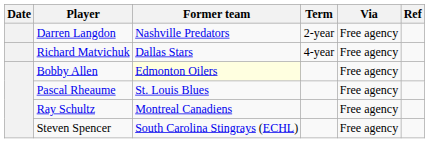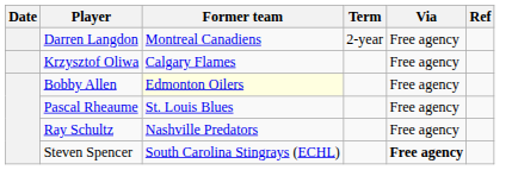 <table class="wikitable plainrowheaders">
 <tr style="background:#ddd; text-align:center;">
 <th>Date</th>
 <th>Player</th>
 <th>Former team</th>
 <th>Term</th>
 <th>Via</th>
 <th>Ref</th>
 </tr>
 <tr>
 <th scope="row"></th>
 <td><a href='#'>Darren Langdon</a></td>
-<td><a href='#'>Nashville Predators</a></td>
+<td><a href='#'>Montreal Canadiens</a></td>
 <td>2-year</td>
 <td>Free agency</td>
 <td></td>
 </tr>
 <tr>
 <th scope="row"></th>
-<td><a href='#'>Richard Matvichuk</a></td>
-<td><a href='#'>Dallas Stars</a></td>
-<td>4-year</td>
+<td><a href='#'>Krzysztof Oliwa</a></td>
+<td><a href='#'>Calgary Flames</a></td>
+<td></td>
 <td>Free agency</td>
 <td></td>
 </tr>
 <tr>
 <th scope="row" rowspan=4></th>
 <td><a href='#'>Bobby Allen</a></td>
 <td style="background: lightyellow;"><a href='#'>Edmonton Oilers</a></td>
 <td></td>
 <td>Free agency</td>
 <td></td>
 </tr>
 <tr>
 <td><a href='#'>Pascal Rheaume</a></td>
 <td><a href='#'>St. Louis Blues</a></td>
 <td></td>
 <td>Free agency</td>
 <td></td>
 </tr>
 <tr>
 <td><a href='#'>Ray Schultz</a></td>
-<td><a href='#'>Montreal Canadiens</a></td>
+<td><a href='#'>Nashville Predators</a></td>
 <td></td>
 <td>Free agency</td>
 <td></td>
 </tr>
 <tr>
 <td>Steven Spencer</td>
 <td><a href='#'>South Carolina Stingrays</a> (<a href='#'>ECHL</a>)</td>
 <td></td>
-<td>Free agency</td>
+<td><strong>Free agency</strong></td>
 <td></td>
 </tr>
 </table>
